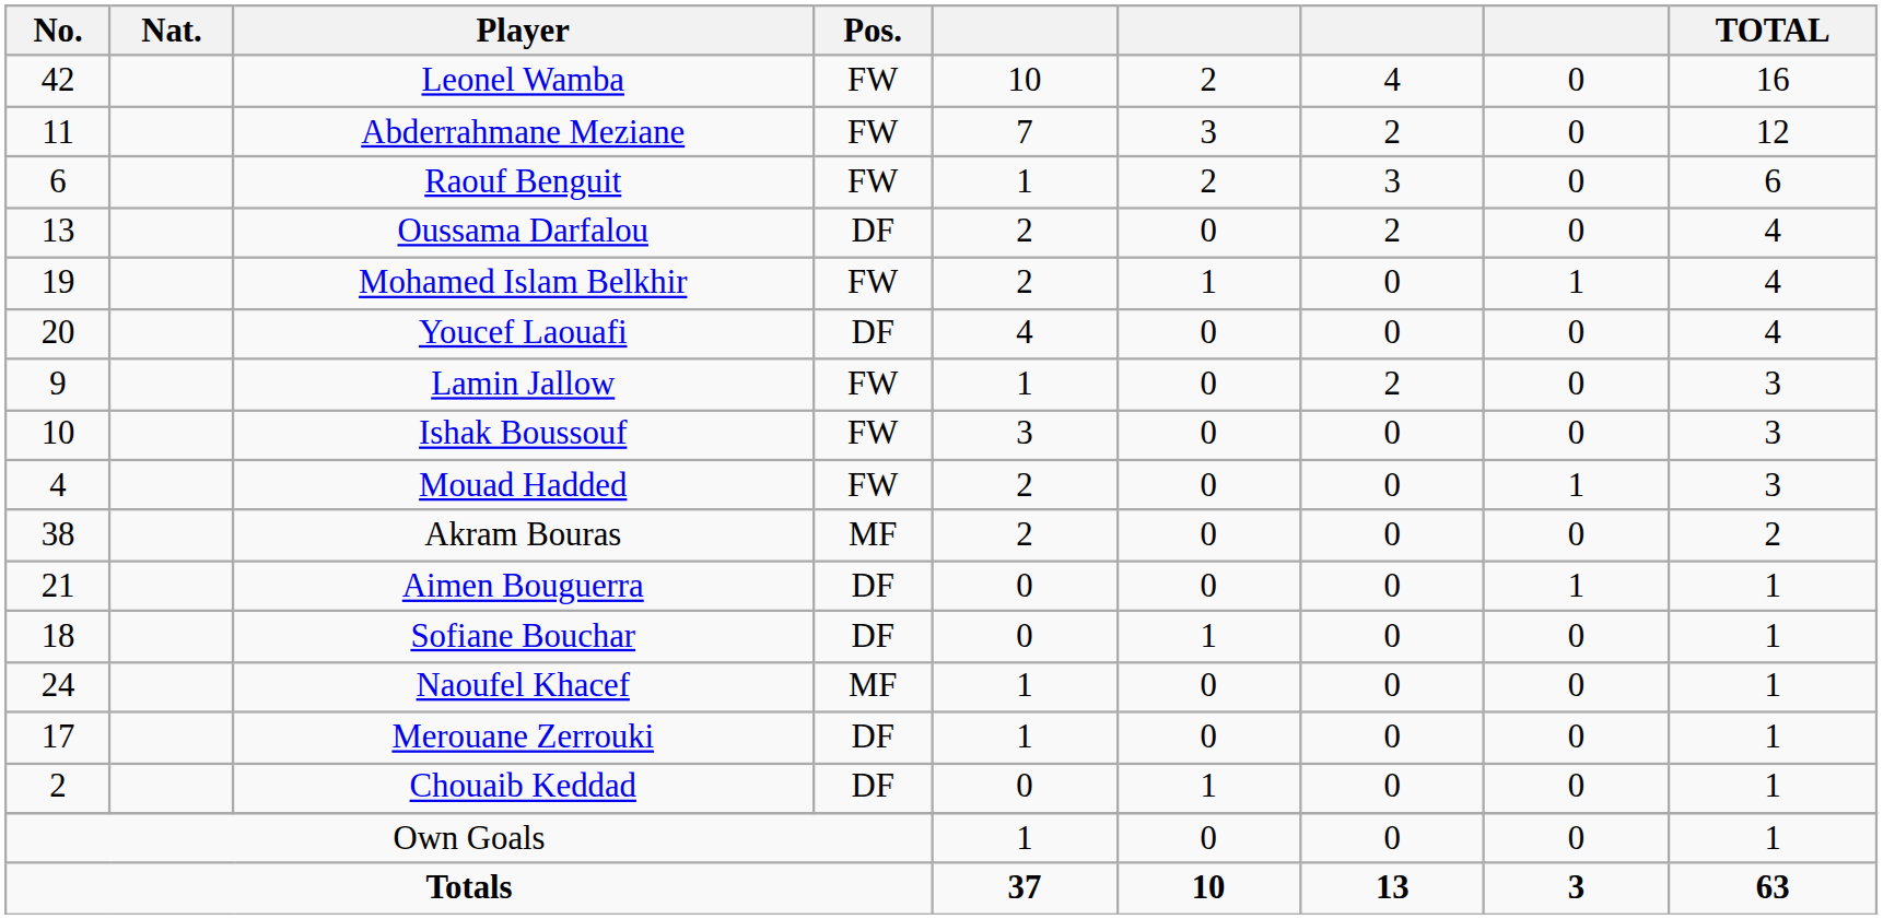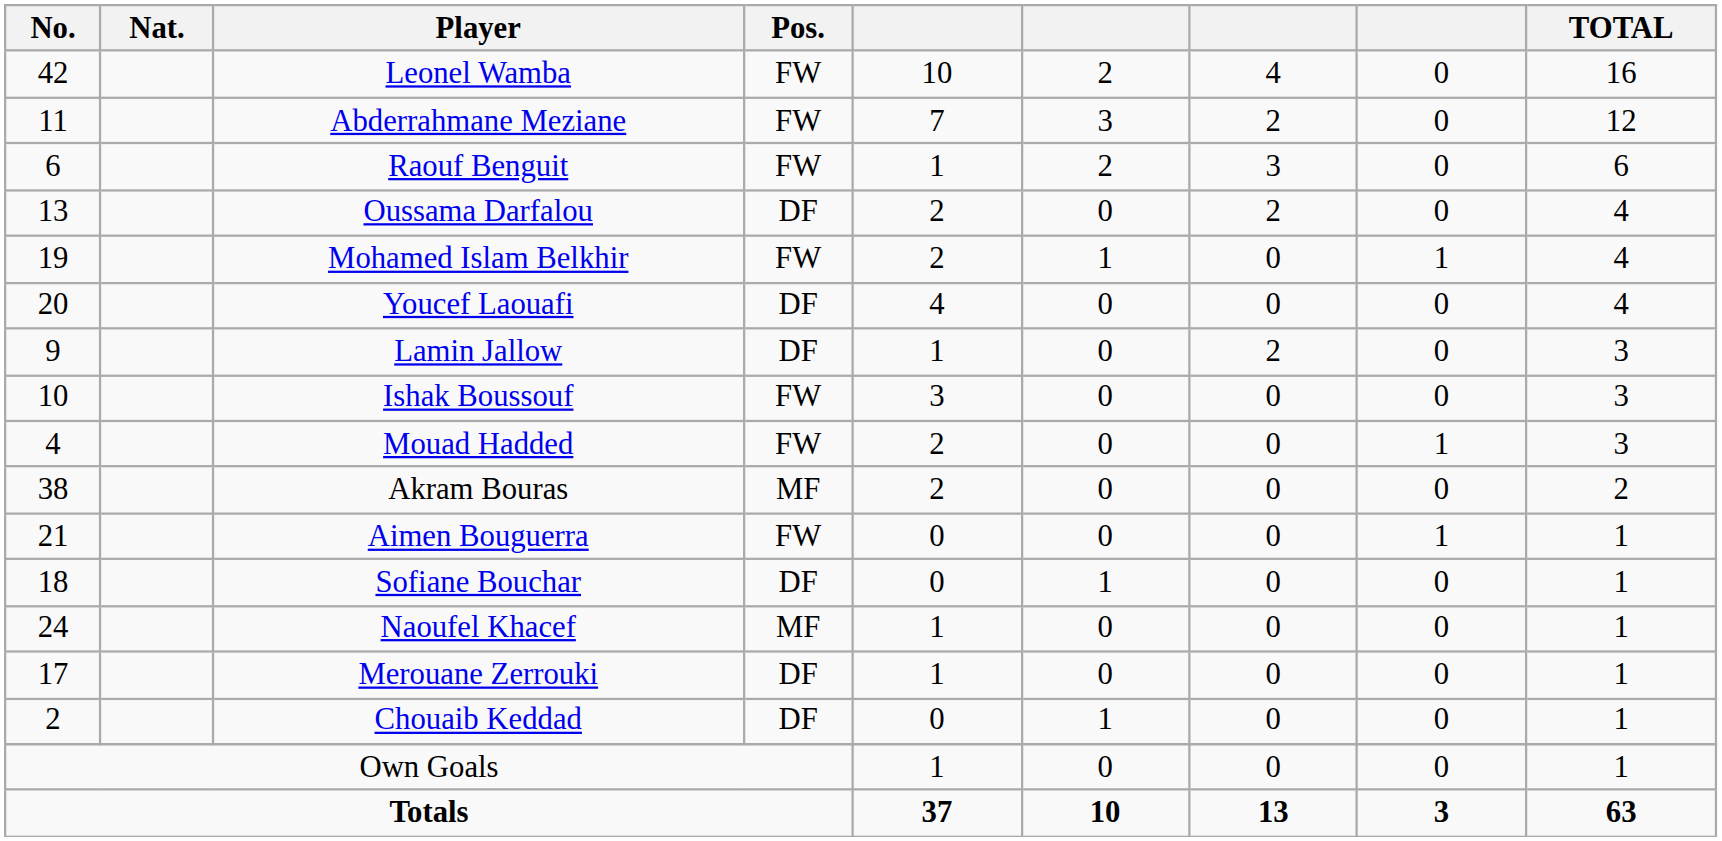 <table class="wikitable sortable alternance" style="font-size:85%; text-align:center; line-height:14px; width:60%;">
 <tr>
 <th width=10>No.</th>
 <th width=10>Nat.</th>
 <th width=140>Player</th>
 <th width=10>Pos.</th>
 <th width=40></th>
 <th width=40></th>
 <th width=40></th>
 <th width=40></th>
 <th width=10>TOTAL</th>
 </tr>
 <tr>
 <td>42</td>
 <td></td>
 <td><a href='#'>Leonel Wamba</a></td>
 <td>FW</td>
 <td>10</td>
 <td>2</td>
 <td>4</td>
 <td>0</td>
 <td>16</td>
 </tr>
 <tr>
 <td>11</td>
 <td></td>
 <td><a href='#'>Abderrahmane Meziane</a></td>
 <td>FW</td>
 <td>7</td>
 <td>3</td>
 <td>2</td>
 <td>0</td>
 <td>12</td>
 </tr>
 <tr>
 <td>6</td>
 <td></td>
 <td><a href='#'>Raouf Benguit</a></td>
 <td>FW</td>
 <td>1</td>
 <td>2</td>
 <td>3</td>
 <td>0</td>
 <td>6</td>
 </tr>
 <tr>
 <td>13</td>
 <td></td>
 <td><a href='#'>Oussama Darfalou</a></td>
 <td>DF</td>
 <td>2</td>
 <td>0</td>
 <td>2</td>
 <td>0</td>
 <td>4</td>
 </tr>
 <tr>
 <td>19</td>
 <td></td>
 <td><a href='#'>Mohamed Islam Belkhir</a></td>
 <td>FW</td>
 <td>2</td>
 <td>1</td>
 <td>0</td>
 <td>1</td>
 <td>4</td>
 </tr>
 <tr>
 <td>20</td>
 <td></td>
 <td><a href='#'>Youcef Laouafi</a></td>
 <td>DF</td>
 <td>4</td>
 <td>0</td>
 <td>0</td>
 <td>0</td>
 <td>4</td>
 </tr>
 <tr>
 <td>9</td>
 <td></td>
 <td><a href='#'>Lamin Jallow</a></td>
-<td>FW</td>
+<td>DF</td>
 <td>1</td>
 <td>0</td>
 <td>2</td>
 <td>0</td>
 <td>3</td>
 </tr>
 <tr>
 <td>10</td>
 <td></td>
 <td><a href='#'>Ishak Boussouf</a></td>
 <td>FW</td>
 <td>3</td>
 <td>0</td>
 <td>0</td>
 <td>0</td>
 <td>3</td>
 </tr>
 <tr>
 <td>4</td>
 <td></td>
 <td><a href='#'>Mouad Hadded</a></td>
 <td>FW</td>
 <td>2</td>
 <td>0</td>
 <td>0</td>
 <td>1</td>
 <td>3</td>
 </tr>
 <tr>
 <td>38</td>
 <td></td>
 <td>Akram Bouras</td>
 <td>MF</td>
 <td>2</td>
 <td>0</td>
 <td>0</td>
 <td>0</td>
 <td>2</td>
 </tr>
 <tr>
 <td>21</td>
 <td></td>
 <td><a href='#'>Aimen Bouguerra</a></td>
-<td>DF</td>
+<td>FW</td>
 <td>0</td>
 <td>0</td>
 <td>0</td>
 <td>1</td>
 <td>1</td>
 </tr>
 <tr>
 <td>18</td>
 <td></td>
 <td><a href='#'>Sofiane Bouchar</a></td>
 <td>DF</td>
 <td>0</td>
 <td>1</td>
 <td>0</td>
 <td>0</td>
 <td>1</td>
 </tr>
 <tr>
 <td>24</td>
 <td></td>
 <td><a href='#'>Naoufel Khacef</a></td>
 <td>MF</td>
 <td>1</td>
 <td>0</td>
 <td>0</td>
 <td>0</td>
 <td>1</td>
 </tr>
 <tr>
 <td>17</td>
 <td></td>
 <td><a href='#'>Merouane Zerrouki</a></td>
 <td>DF</td>
 <td>1</td>
 <td>0</td>
 <td>0</td>
 <td>0</td>
 <td>1</td>
 </tr>
 <tr>
 <td>2</td>
 <td></td>
 <td><a href='#'>Chouaib Keddad</a></td>
 <td>DF</td>
 <td>0</td>
 <td>1</td>
 <td>0</td>
 <td>0</td>
 <td>1</td>
 </tr>
 <tr>
 </tr>
 <tr class="sortbottom">
 <td colspan="4">Own Goals</td>
 <td>1</td>
 <td>0</td>
 <td>0</td>
 <td>0</td>
 <td>1</td>
 </tr>
 <tr class="sortbottom">
 <td colspan="4"><strong>Totals</strong></td>
 <td><strong>37</strong></td>
 <td><strong>10</strong></td>
 <td><strong>13</strong></td>
 <td><strong>3</strong></td>
 <td><strong>63</strong></td>
 </tr>
 </table>
